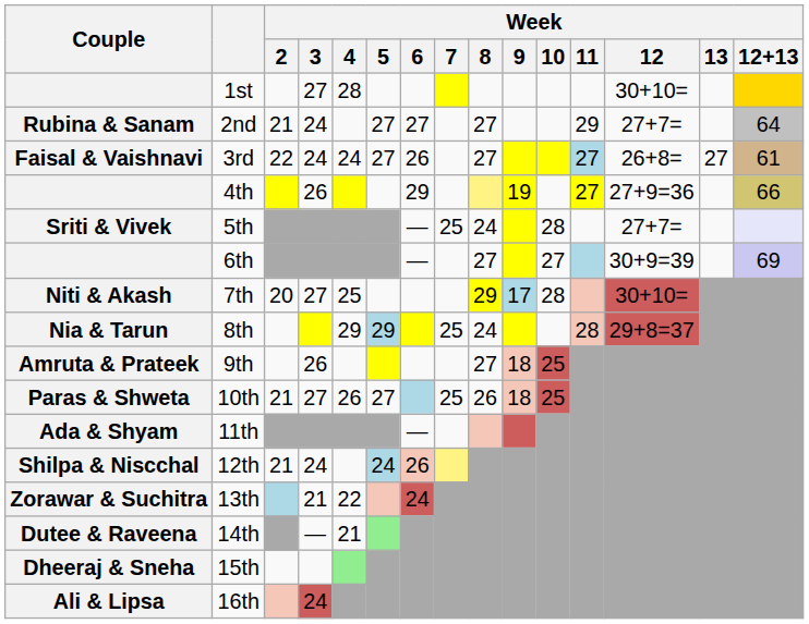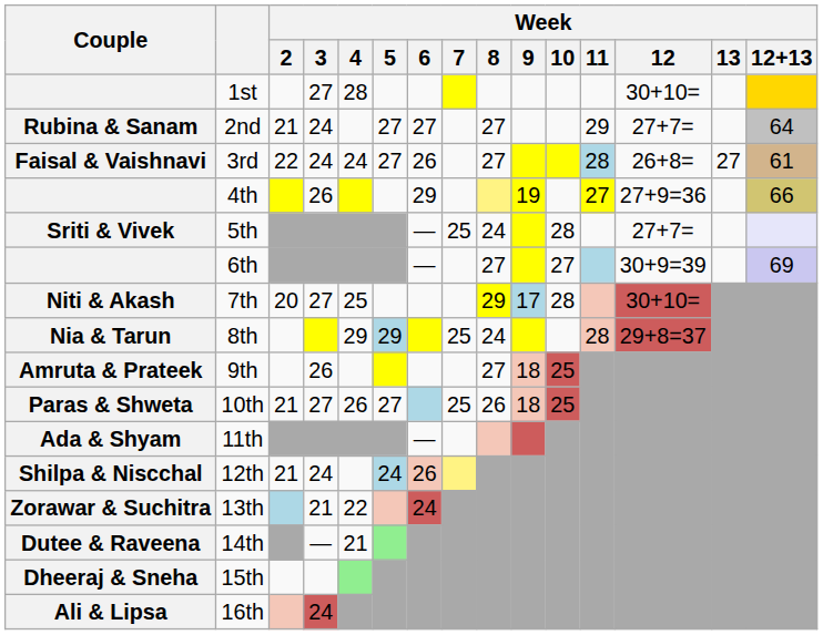 <table class="wikitable sortable" style="text-align:center; font-size:95%">
 <tr>
 <th rowspan="2">Couple</th>
 <th rowspan="2"></th>
 <th colspan="13">Week</th>
 </tr>
 <tr>
 <th>2</th>
 <th>3</th>
 <th>4</th>
 <th>5</th>
 <th>6</th>
 <th>7</th>
 <th>8</th>
 <th>9</th>
 <th>10</th>
 <th>11</th>
 <th>12</th>
 <th>13</th>
 <th>12+13</th>
 </tr>
 <tr>
 <th scope="row"></th>
 <td>1st</td>
 <td><strong></strong></td>
 <td>27</td>
 <td>28</td>
 <td><strong></strong></td>
 <td><strong></strong></td>
 <td bgcolor="yellow"><strong></strong></td>
 <td><strong></strong></td>
 <td><strong></strong></td>
 <td><strong></strong></td>
 <td><strong></strong></td>
 <td>30+10=<strong></strong></td>
 <td><strong></strong></td>
 <td bgcolor="gold"><strong></strong></td>
 </tr>
 <tr>
 <th scope="row">Rubina & Sanam</th>
 <td>2nd</td>
 <td>21</td>
 <td>24</td>
 <td><strong></strong></td>
 <td>27</td>
 <td>27</td>
 <td><strong></strong></td>
 <td>27</td>
 <td><strong></strong></td>
 <td><em></em></td>
 <td>29</td>
 <td>27+7=<em></em></td>
 <td><strong></strong></td>
 <td bgcolor="silver">64</td>
 </tr>
 <tr>
 <th scope="row">Faisal & Vaishnavi</th>
 <td>3rd</td>
 <td>22</td>
 <td>24</td>
 <td>24</td>
 <td>27</td>
 <td>26</td>
 <td><strong></strong></td>
 <td>27</td>
 <td bgcolor="yellow"><strong></strong></td>
 <td bgcolor="yellow"><strong></strong></td>
-<td bgcolor="lightblue">27</td>
+<td bgcolor="lightblue">28</td>
 <td>26+8=<em></em></td>
 <td>27</td>
 <td bgcolor="tan">61</td>
 </tr>
 <tr>
 <th scope="row"></th>
 <td>4th</td>
 <td bgcolor="yellow"><strong></strong></td>
 <td>26</td>
 <td bgcolor="yellow"><strong></strong></td>
 <td><strong></strong></td>
 <td>29</td>
 <td><strong></strong></td>
 <td bgcolor="#fff383"></td>
 <td bgcolor="yellow">19</td>
 <td><strong></strong></td>
 <td bgcolor="yellow">27</td>
 <td>27+9=36</td>
 <td><strong></strong></td>
 <td bgcolor="#d1c571">66</td>
 </tr>
 <tr>
 <th scope="row">Sriti & Vivek</th>
 <td>5th</td>
 <td colspan="4" bgcolor="darkgrey"></td>
 <td>—</td>
 <td>25</td>
 <td>24</td>
 <td bgcolor="yellow"><strong></strong></td>
 <td>28</td>
 <td><strong></strong></td>
 <td>27+7=<em></em></td>
 <td><em></em></td>
 <td bgcolor="#E6E6FA"><em></em></td>
 </tr>
 <tr>
 <th scope="row"></th>
 <td>6th</td>
 <td colspan="4" bgcolor="darkgrey"></td>
 <td>—</td>
 <td><strong></strong></td>
 <td>27</td>
 <td bgcolor="yellow"><strong></strong></td>
 <td>27</td>
 <td bgcolor="lightblue"><strong></strong></td>
 <td>30+9=39</td>
 <td><strong></strong></td>
 <td bgcolor=#cac7f0>69</td>
 </tr>
 <tr>
 <th scope="row">Niti & Akash</th>
 <td>7th</td>
 <td>20</td>
 <td>27</td>
 <td>25</td>
 <td><strong></strong></td>
 <td><strong></strong></td>
 <td><strong></strong></td>
 <td bgcolor="yellow">29</td>
 <td bgcolor="lightblue">17</td>
 <td>28</td>
 <td bgcolor="#f4c7b8"><em></em></td>
 <td bgcolor=#CD5C5C>30+10=<span><strong></strong><em></em></span></td>
 <td colspan="2" rowspan="10" bgcolor=darkgrey></td>
 </tr>
 <tr>
 <th scope="row">Nia & Tarun</th>
 <td>8th</td>
 <td><strong></strong></td>
 <td bgcolor="yellow"><strong></strong></td>
 <td>29</td>
 <td bgcolor="lightblue">29</td>
 <td bgcolor="yellow"><strong></strong></td>
 <td>25</td>
 <td>24</td>
 <td bgcolor="yellow"><strong></strong></td>
 <td><strong></strong></td>
 <td bgcolor="#f4c7b8">28</td>
 <td bgcolor=#CD5C5C>29+8=37<em></em></td>
 </tr>
 <tr>
 <th>Amruta & Prateek</th>
 <td>9th</td>
 <td><strong></strong></td>
 <td>26</td>
 <td><strong></strong></td>
 <td bgcolor="yellow"><strong></strong></td>
 <td><strong></strong></td>
 <td><strong></strong></td>
 <td>27</td>
 <td bgcolor="#f4c7b8">18</td>
 <td bgcolor=#CD5C5C>25<em></em></td>
 <td rowspan="8" bgcolor="darkgrey"></td>
 <td rowspan="8" bgcolor="darkgrey"></td>
 </tr>
 <tr>
 <th>Paras & Shweta</th>
 <td>10th</td>
 <td>21</td>
 <td>27</td>
 <td>26</td>
 <td>27</td>
 <td bgcolor="lightblue"><em></em></td>
 <td>25</td>
 <td>26</td>
 <td bgcolor="#f4c7b8">18</td>
 <td bgcolor=#CD5C5C>25<em></em></td>
 </tr>
 <tr>
 <th>Ada & Shyam</th>
 <td>11th</td>
 <td colspan="4" bgcolor="darkgrey"></td>
 <td>—</td>
 <td><em></em></td>
 <td bgcolor="#f4c7b8"><em></em></td>
 <td bgcolor=#CD5C5C><em></em><em></em></td>
 <td rowspan="6" bgcolor="darkgrey"></td>
 </tr>
 <tr>
 <th>Shilpa & Niscchal</th>
 <td>12th</td>
 <td>21</td>
 <td>24</td>
 <td><em></em></td>
 <td bgcolor="lightblue">24</td>
 <td bgcolor="#f4c7b8">26</td>
 <td bgcolor="#fff383"></td>
 <td rowspan="5" bgcolor="darkgrey"></td>
 <td rowspan="5" bgcolor="darkgrey"></td>
 </tr>
 <tr>
 <th>Zorawar & Suchitra</th>
 <td>13th</td>
 <td bgcolor="lightblue"><em></em></td>
 <td>21</td>
 <td>22</td>
 <td bgcolor="#f4c7b8"><em></em></td>
 <td bgcolor=#CD5C5C>24<em></em></td>
 <td rowspan="4" bgcolor="darkgrey"></td>
 </tr>
 <tr>
 <th>Dutee & Raveena</th>
 <td>14th</td>
 <td bgcolor="darkgrey"></td>
 <td>—</td>
 <td>21</td>
 <td bgcolor="lightgreen"></td>
 <td rowspan="3" bgcolor="darkgrey"></td>
 </tr>
 <tr>
 <th>Dheeraj & Sneha</th>
 <td>15th</td>
 <td><em></em></td>
 <td><em></em></td>
 <td bgcolor="lightgreen"></td>
 <td rowspan="2" bgcolor="darkgrey"></td>
 </tr>
 <tr>
 <th>Ali & Lipsa</th>
 <td>16th</td>
 <td bgcolor="#f4c7b8"><em></em></td>
 <td bgcolor=#CD5C5C>24<em></em></td>
 <td bgcolor="darkgrey"></td>
 </tr>
 </table>
